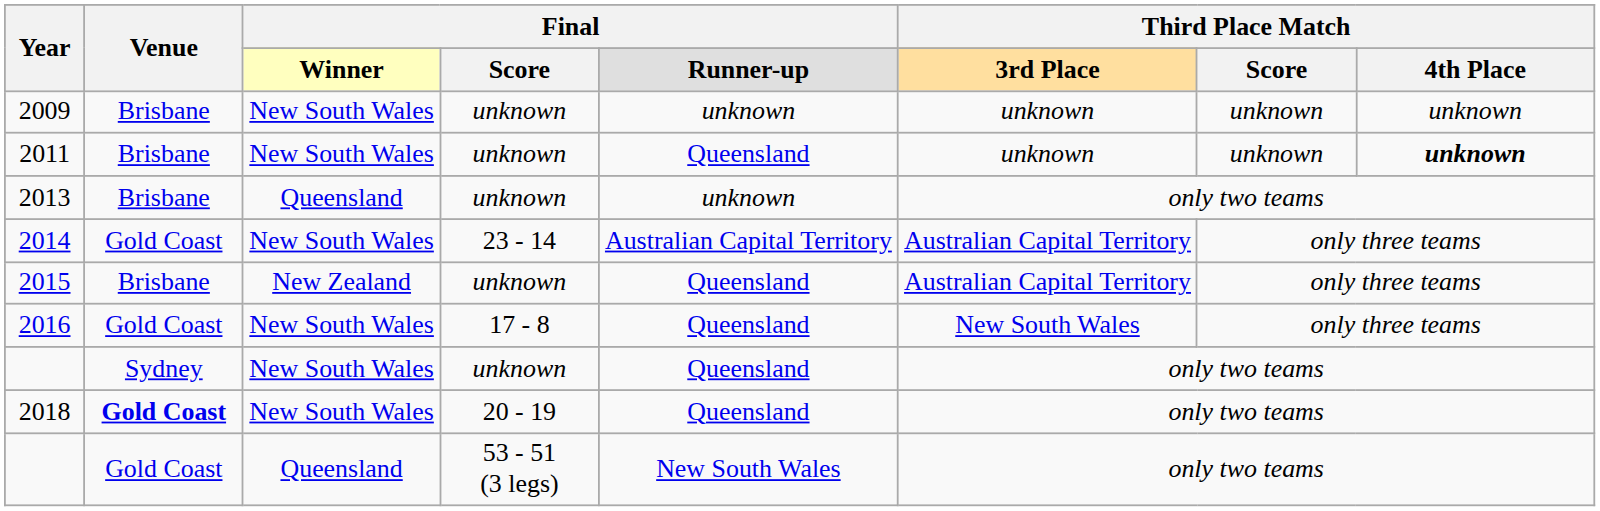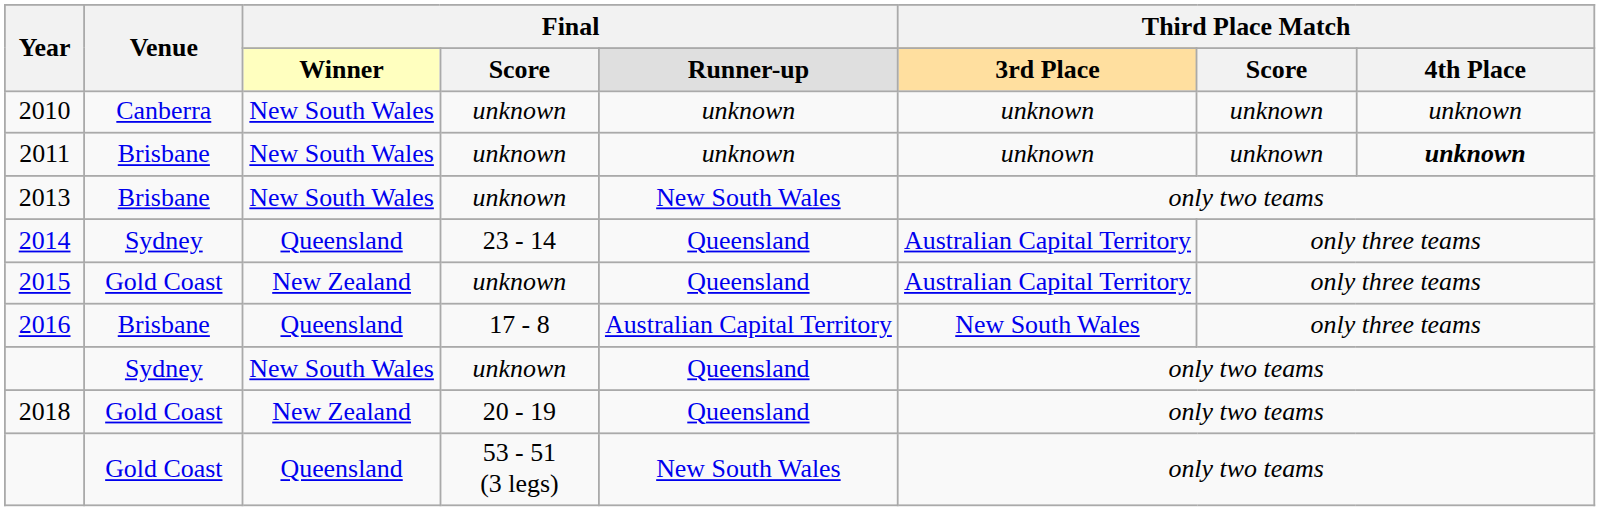 <table class="wikitable" style="font-size: 90%; text-align: center;">
 <tr>
 <th rowspan="2" style="width:5%;">Year</th>
 <th rowspan="2" style="width:10%;">Venue</th>
 <th colspan="3">Final</th>
 <th colspan="3">Third Place Match</th>
 </tr>
 <tr>
 <td style="text-align:center;background:#ffffbf;"><strong>Winner</strong></td>
 <th style="width:10%;">Score</th>
 <td style="text-align:center; background:#dfdfdf;"><strong>Runner-up</strong></td>
 <td style="text-align:center; background:#ffdf9f;"><strong>3rd Place</strong></td>
 <th style="width:10%;">Score</th>
 <th style="width:15%;">4th Place</th>
 </tr>
 <tr>
-<td>2009</td>
-<td><a href='#'>Brisbane</a></td>
+<td>2010</td>
+<td><a href='#'>Canberra</a></td>
 <td><a href='#'>New South Wales</a></td>
 <td><em>unknown</em></td>
 <td><em>unknown</em></td>
 <td><em>unknown</em></td>
 <td><em>unknown</em></td>
 <td><em>unknown</em></td>
 </tr>
 <tr>
 <td>2011</td>
 <td><a href='#'>Brisbane</a></td>
 <td><a href='#'>New South Wales</a></td>
 <td><em>unknown</em></td>
-<td><a href='#'>Queensland</a></td>
+<td><em>unknown</em></td>
 <td><em>unknown</em></td>
 <td><em>unknown</em></td>
 <td><strong><em>unknown</em></strong></td>
 </tr>
 <tr>
 <td>2013</td>
 <td><a href='#'>Brisbane</a></td>
-<td><a href='#'>Queensland</a></td>
+<td><a href='#'>New South Wales</a></td>
 <td><em>unknown</em></td>
-<td><em>unknown</em></td>
+<td><a href='#'>New South Wales</a></td>
 <td colspan=3><em>only two teams</em></td>
 </tr>
 <tr>
 <td><a href='#'>2014</a></td>
-<td><a href='#'>Gold Coast</a></td>
-<td><a href='#'>New South Wales</a></td>
+<td><a href='#'>Sydney</a></td>
+<td><a href='#'>Queensland</a></td>
 <td>23 - 14</td>
-<td><a href='#'>Australian Capital Territory</a></td>
+<td><a href='#'>Queensland</a></td>
 <td><a href='#'>Australian Capital Territory</a></td>
 <td colspan=2><em>only three teams</em></td>
 </tr>
 <tr>
 <td><a href='#'>2015</a></td>
-<td><a href='#'>Brisbane</a></td>
+<td><a href='#'>Gold Coast</a></td>
 <td><a href='#'>New Zealand</a></td>
 <td><em>unknown</em></td>
 <td><a href='#'>Queensland</a></td>
 <td><a href='#'>Australian Capital Territory</a></td>
 <td colspan=2><em>only three teams</em></td>
 </tr>
 <tr>
 <td><a href='#'>2016</a></td>
-<td><a href='#'>Gold Coast</a></td>
-<td><a href='#'>New South Wales</a></td>
+<td><a href='#'>Brisbane</a></td>
+<td><a href='#'>Queensland</a></td>
 <td>17 - 8</td>
-<td><a href='#'>Queensland</a></td>
+<td><a href='#'>Australian Capital Territory</a></td>
 <td><a href='#'>New South Wales</a></td>
 <td colspan=2><em>only three teams</em></td>
 </tr>
 <tr>
 <td></td>
 <td><a href='#'>Sydney</a></td>
 <td><a href='#'>New South Wales</a></td>
 <td><em>unknown</em></td>
 <td><a href='#'>Queensland</a></td>
 <td colspan=3><em>only two teams</em></td>
 </tr>
 <tr>
 <td>2018</td>
-<td><strong><a href='#'>Gold Coast</a></strong></td>
-<td><a href='#'>New South Wales</a></td>
+<td><a href='#'>Gold Coast</a></td>
+<td><a href='#'>New Zealand</a></td>
 <td>20 - 19</td>
 <td><a href='#'>Queensland</a></td>
 <td colspan=3><em>only two teams</em></td>
 </tr>
 <tr>
 <td></td>
 <td><a href='#'>Gold Coast</a></td>
 <td><a href='#'>Queensland</a></td>
 <td>53 - 51<br>(3 legs)</td>
 <td><a href='#'>New South Wales</a></td>
 <td colspan=3><em>only two teams</em></td>
 </tr>
 </table>
